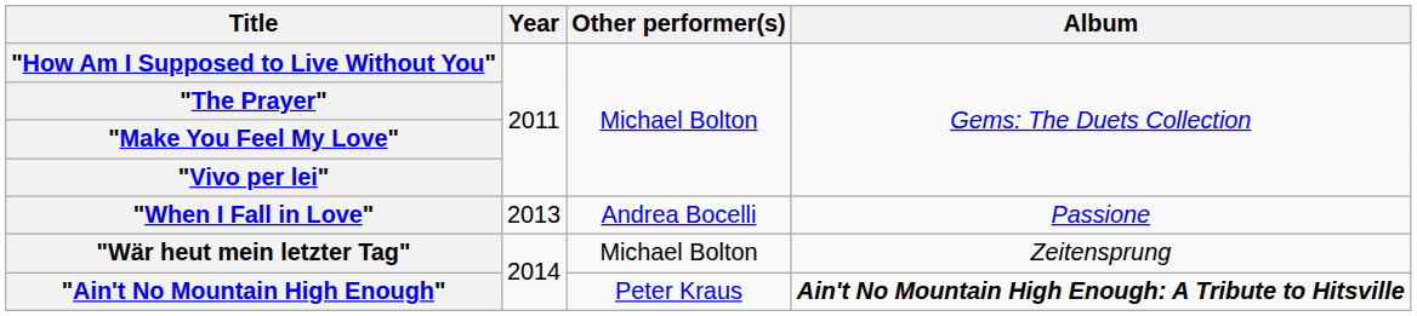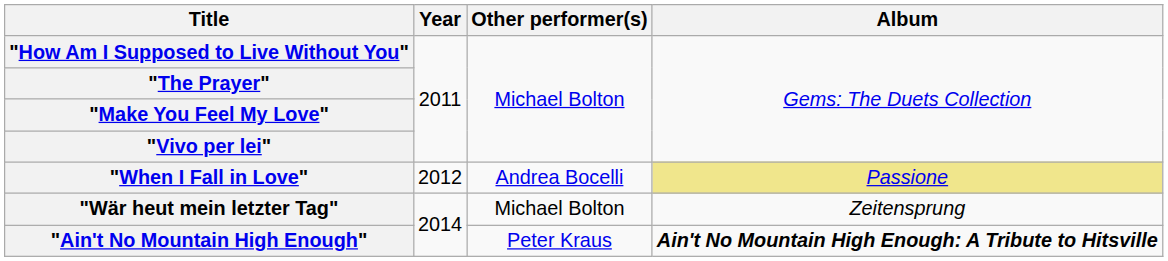 <table class="wikitable plainrowheaders" style="text-align:center;">
 <tr>
 <th scope="col">Title</th>
 <th scope="col">Year</th>
 <th scope="col">Other performer(s)</th>
 <th scope="col">Album</th>
 </tr>
 <tr>
 <th scope="row">"<a href='#'>How Am I Supposed to Live Without You</a>"</th>
 <td rowspan="4">2011</td>
 <td rowspan="4"><a href='#'>Michael Bolton</a></td>
 <td rowspan="4"><em><a href='#'>Gems: The Duets Collection</a></em></td>
 </tr>
 <tr>
 <th scope="row">"<a href='#'>The Prayer</a>"</th>
 </tr>
 <tr>
 <th scope="row">"<a href='#'>Make You Feel My Love</a>"</th>
 </tr>
 <tr>
 <th scope="row">"<a href='#'>Vivo per lei</a>"</th>
 </tr>
 <tr>
 <th scope="row">"<a href='#'>When I Fall in Love</a>"</th>
-<td>2013</td>
+<td>2012</td>
 <td><a href='#'>Andrea Bocelli</a></td>
-<td><em><a href='#'>Passione</a></em></td>
+<td style="background: khaki;"><em><a href='#'>Passione</a></em></td>
 </tr>
 <tr>
 <th scope="row">"Wär heut mein letzter Tag"</th>
 <td rowspan="2">2014</td>
 <td>Michael Bolton</td>
 <td><em>Zeitensprung</em></td>
 </tr>
 <tr>
 <th scope="row">"<a href='#'>Ain't No Mountain High Enough</a>"</th>
 <td><a href='#'>Peter Kraus</a></td>
 <td><strong><em>Ain't No Mountain High Enough: A Tribute to Hitsville</em></strong></td>
 </tr>
 </table>
